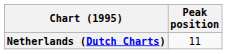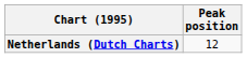 <table class="wikitable plainrowheaders" style="text-align:center">
 <tr>
 <th>Chart (1995)</th>
 <th>Peak<br>position</th>
 </tr>
 <tr>
 <th scope="row">Netherlands (<a href='#'>Dutch Charts</a>)</th>
-<td>11</td>
+<td>12</td>
 </tr>
 </table>
